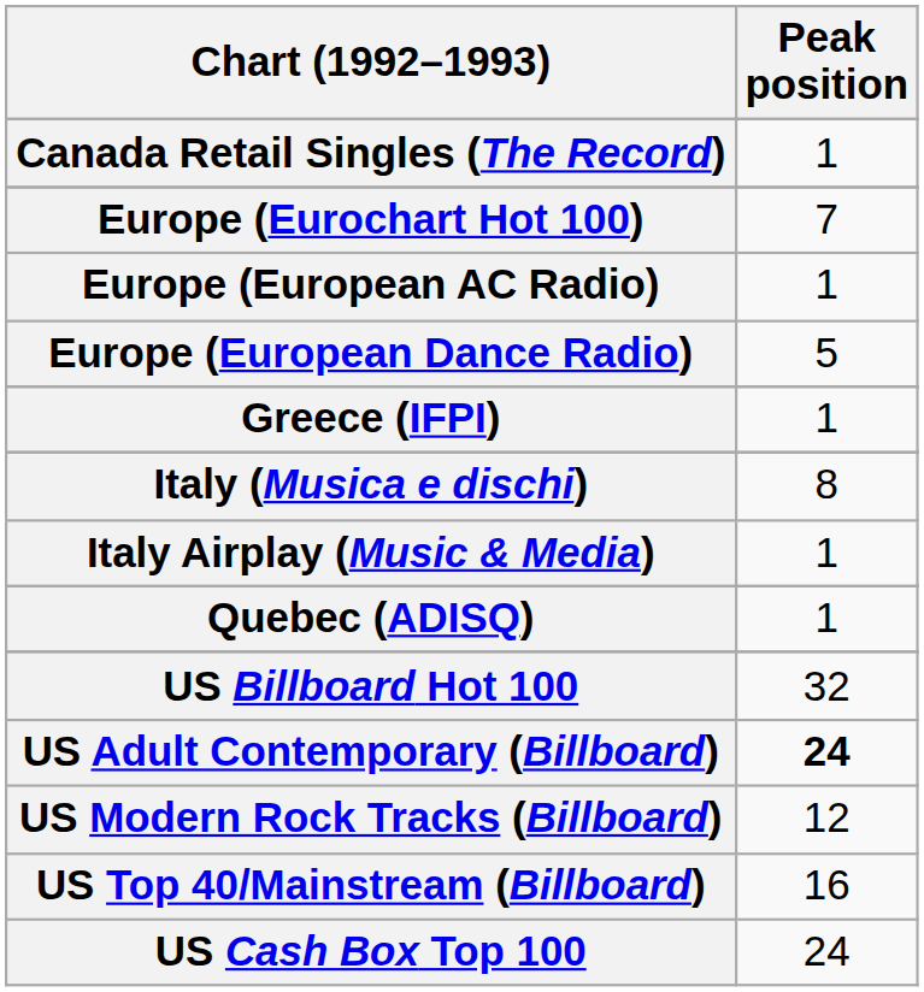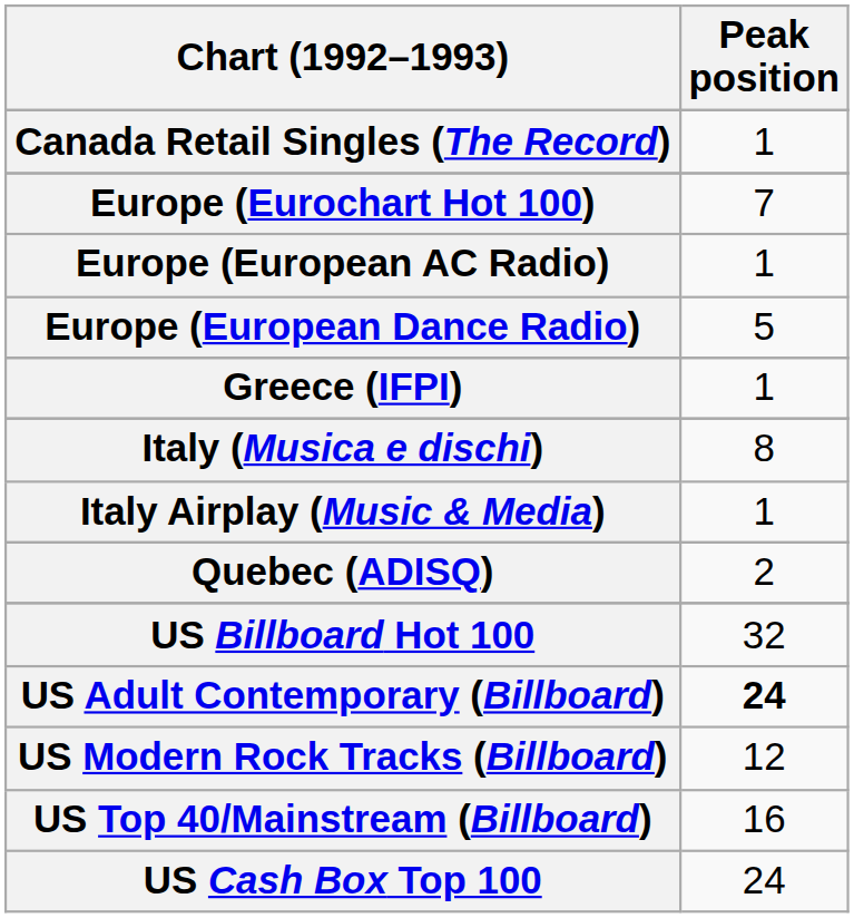 <table class="wikitable sortable plainrowheaders" style="text-align:center">
 <tr>
 <th>Chart (1992–1993)</th>
 <th>Peak<br>position</th>
 </tr>
 <tr>
 </tr>
 <tr>
 </tr>
 <tr>
 </tr>
 <tr>
 <th scope="row">Canada Retail Singles (<em><a href='#'>The Record</a></em>)</th>
 <td>1</td>
 </tr>
 <tr>
 </tr>
 <tr>
 </tr>
 <tr>
 <th scope="row">Europe (<a href='#'>Eurochart Hot 100</a>)</th>
 <td>7</td>
 </tr>
 <tr>
 <th scope="row">Europe (European AC Radio)</th>
 <td>1</td>
 </tr>
 <tr>
 <th scope="row">Europe (<a href='#'>European Dance Radio</a>)</th>
 <td>5</td>
 </tr>
 <tr>
 </tr>
 <tr>
 </tr>
 <tr>
 <th scope="row">Greece (<a href='#'>IFPI</a>)</th>
 <td>1</td>
 </tr>
 <tr>
 </tr>
 <tr>
 <th scope="row">Italy (<em><a href='#'>Musica e dischi</a></em>)</th>
 <td>8</td>
 </tr>
 <tr>
 <th scope="row">Italy Airplay (<em><a href='#'>Music & Media</a></em>)</th>
 <td>1</td>
 </tr>
 <tr>
 </tr>
 <tr>
 </tr>
 <tr>
 </tr>
 <tr>
 <th scope="row">Quebec (<a href='#'>ADISQ</a>)</th>
-<td>1</td>
+<td>2</td>
 </tr>
 <tr>
 </tr>
 <tr>
 </tr>
 <tr>
 </tr>
 <tr>
 <th scope="row">US <a href='#'><em>Billboard</em> Hot 100</a></th>
 <td>32</td>
 </tr>
 <tr>
 <th scope="row">US <a href='#'>Adult Contemporary</a> (<em><a href='#'>Billboard</a></em>)</th>
 <td><strong>24</strong></td>
 </tr>
 <tr>
 <th scope="row">US <a href='#'>Modern Rock Tracks</a> (<em><a href='#'>Billboard</a></em>)</th>
 <td>12</td>
 </tr>
 <tr>
 <th scope="row">US <a href='#'>Top 40/Mainstream</a> (<em><a href='#'>Billboard</a></em>)</th>
 <td>16</td>
 </tr>
 <tr>
 <th scope="row">US <a href='#'><em>Cash Box</em> Top 100</a></th>
 <td>24</td>
 </tr>
 </table>
